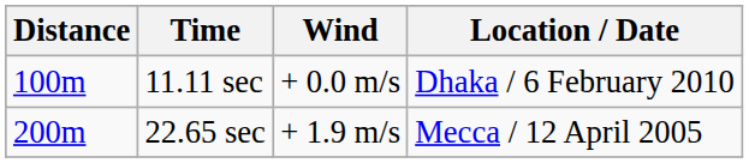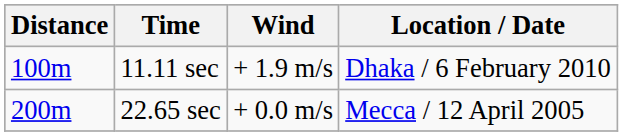 <table class="wikitable">
 <tr>
 <th>Distance</th>
 <th>Time</th>
 <th>Wind</th>
 <th>Location / Date</th>
 </tr>
 <tr>
 <td><a href='#'>100m</a></td>
 <td>11.11 sec</td>
-<td>+ 0.0 m/s</td>
+<td>+ 1.9 m/s</td>
 <td><a href='#'>Dhaka</a> / 6 February 2010</td>
 </tr>
 <tr>
 <td><a href='#'>200m</a></td>
 <td>22.65 sec</td>
-<td>+ 1.9 m/s</td>
+<td>+ 0.0 m/s</td>
 <td><a href='#'>Mecca</a> / 12 April 2005</td>
 </tr>
 </table>
